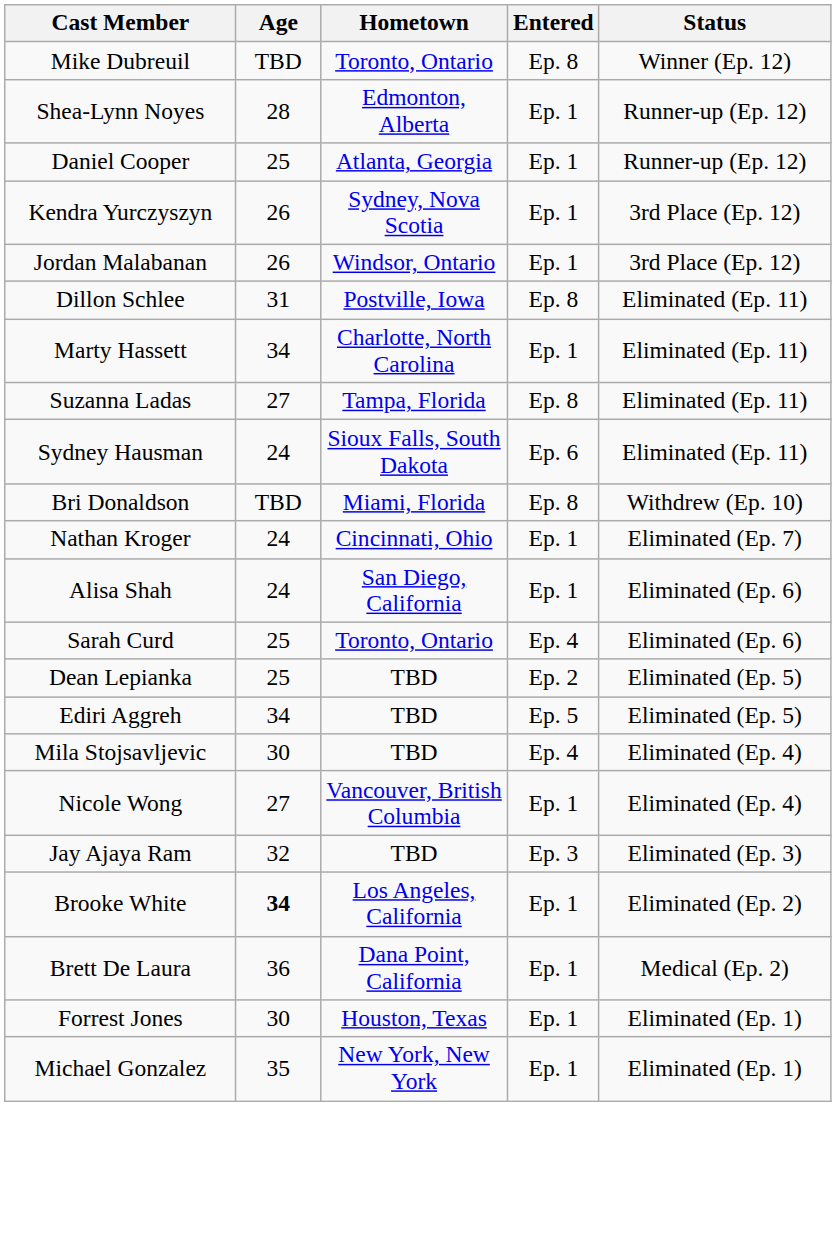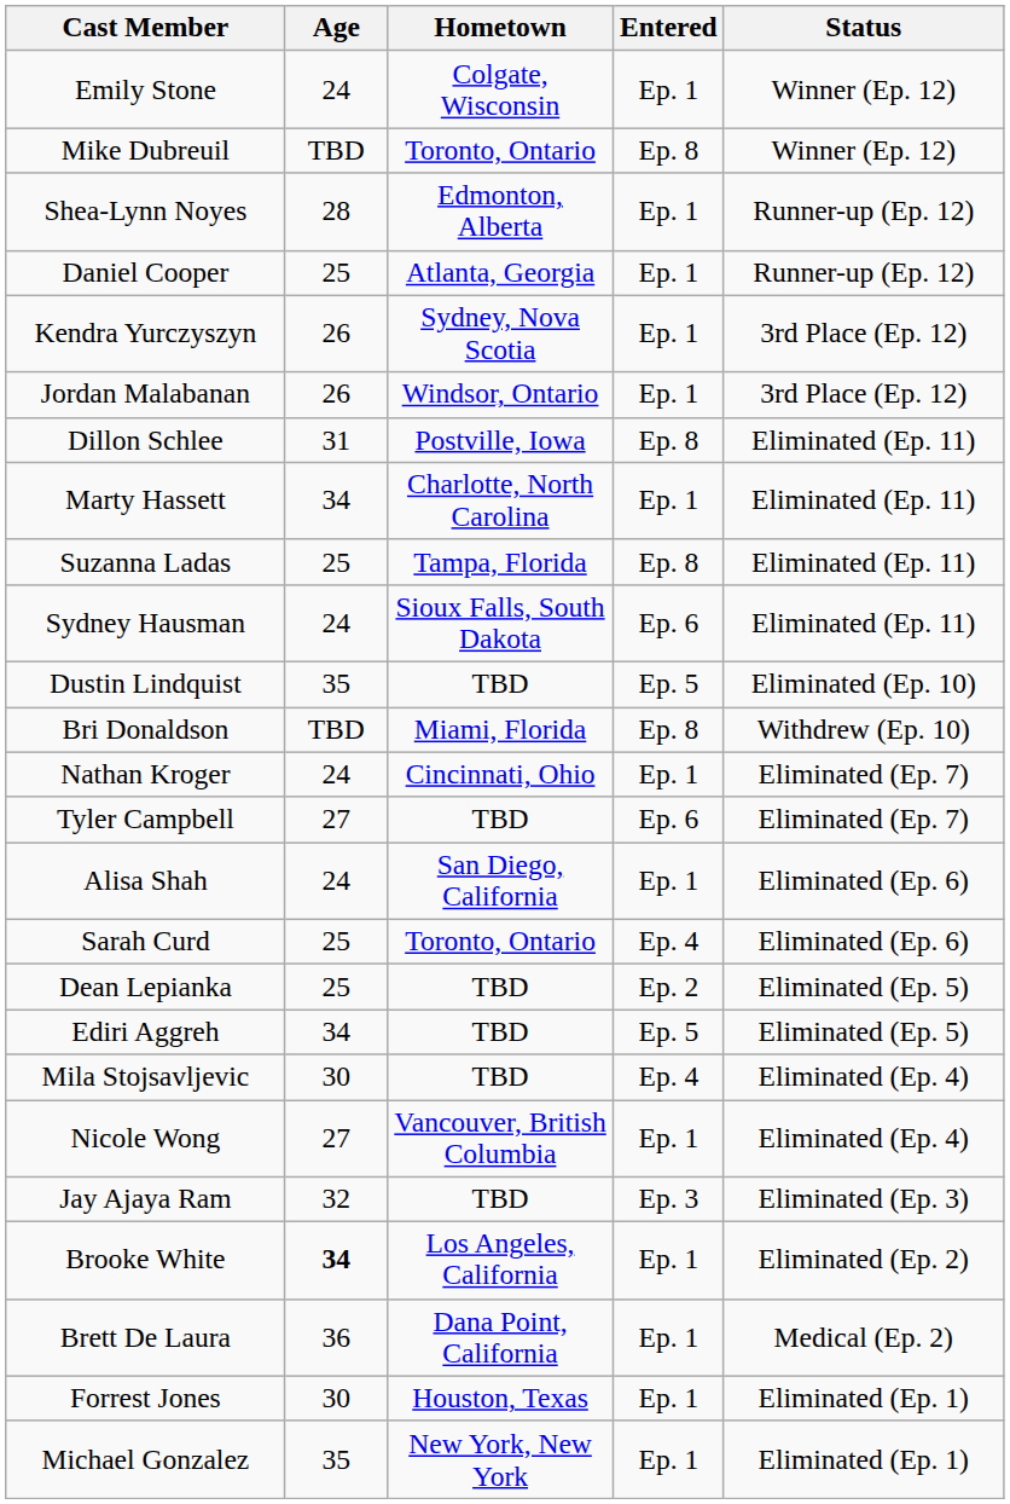 <table class="wikitable sortable" style="text-align:center;">
 <tr>
 <th style="width:150px;">Cast Member</th>
 <th style="width:50px;">Age</th>
 <th style="width:120px;">Hometown</th>
 <th style="width:50px;">Entered</th>
 <th style="width:150px;">Status</th>
+</tr>
+<tr>
+<td>Emily Stone</td>
+<td>24</td>
+<td><a href='#'>Colgate, Wisconsin</a></td>
+<td>Ep. 1</td>
+<td>Winner (Ep. 12)</td>
 </tr>
 <tr>
 <td>Mike Dubreuil</td>
 <td>TBD</td>
 <td><a href='#'>Toronto, Ontario</a></td>
 <td>Ep. 8</td>
 <td>Winner (Ep. 12)</td>
 </tr>
 <tr>
 <td>Shea-Lynn Noyes</td>
 <td>28</td>
 <td><a href='#'>Edmonton, Alberta</a></td>
 <td>Ep. 1</td>
 <td>Runner-up (Ep. 12)</td>
 </tr>
 <tr>
 <td>Daniel Cooper</td>
 <td>25</td>
 <td><a href='#'>Atlanta, Georgia</a></td>
 <td>Ep. 1</td>
 <td>Runner-up (Ep. 12)</td>
 </tr>
 <tr>
 <td>Kendra Yurczyszyn</td>
 <td>26</td>
 <td><a href='#'>Sydney, Nova Scotia</a></td>
 <td>Ep. 1</td>
 <td>3rd Place (Ep. 12)</td>
 </tr>
 <tr>
 <td>Jordan Malabanan</td>
 <td>26</td>
 <td><a href='#'>Windsor, Ontario</a></td>
 <td>Ep. 1</td>
 <td>3rd Place (Ep. 12)</td>
 </tr>
 <tr>
 <td>Dillon Schlee</td>
 <td>31</td>
 <td><a href='#'>Postville, Iowa</a></td>
 <td>Ep. 8</td>
 <td>Eliminated (Ep. 11)</td>
 </tr>
 <tr>
 <td>Marty Hassett</td>
 <td>34</td>
 <td><a href='#'>Charlotte, North Carolina</a></td>
 <td>Ep. 1</td>
 <td>Eliminated (Ep. 11)</td>
 </tr>
 <tr>
 <td>Suzanna Ladas</td>
-<td>27</td>
+<td>25</td>
 <td><a href='#'>Tampa, Florida</a></td>
 <td>Ep. 8</td>
 <td>Eliminated (Ep. 11)</td>
 </tr>
 <tr>
 <td>Sydney Hausman</td>
 <td>24</td>
 <td><a href='#'>Sioux Falls, South Dakota</a></td>
 <td>Ep. 6</td>
 <td>Eliminated (Ep. 11)</td>
+</tr>
+<tr>
+<td>Dustin Lindquist</td>
+<td>35</td>
+<td>TBD</td>
+<td>Ep. 5</td>
+<td>Eliminated (Ep. 10)</td>
 </tr>
 <tr>
 <td>Bri Donaldson</td>
 <td>TBD</td>
 <td><a href='#'>Miami, Florida</a></td>
 <td>Ep. 8</td>
 <td>Withdrew (Ep. 10)</td>
 </tr>
 <tr>
 <td>Nathan Kroger</td>
 <td>24</td>
 <td><a href='#'>Cincinnati, Ohio</a></td>
 <td>Ep. 1</td>
+<td>Eliminated (Ep. 7)</td>
+</tr>
+<tr>
+<td>Tyler Campbell</td>
+<td>27</td>
+<td>TBD</td>
+<td>Ep. 6</td>
 <td>Eliminated (Ep. 7)</td>
 </tr>
 <tr>
 <td>Alisa Shah</td>
 <td>24</td>
 <td><a href='#'>San Diego, California</a></td>
 <td>Ep. 1</td>
 <td>Eliminated (Ep. 6)</td>
 </tr>
 <tr>
 <td>Sarah Curd</td>
 <td>25</td>
 <td><a href='#'>Toronto, Ontario</a></td>
 <td>Ep. 4</td>
 <td>Eliminated (Ep. 6)</td>
 </tr>
 <tr>
 <td>Dean Lepianka</td>
 <td>25</td>
 <td>TBD</td>
 <td>Ep. 2</td>
 <td>Eliminated (Ep. 5)</td>
 </tr>
 <tr>
 <td>Ediri Aggreh</td>
 <td>34</td>
 <td>TBD</td>
 <td>Ep. 5</td>
 <td>Eliminated (Ep. 5)</td>
 </tr>
 <tr>
 <td>Mila Stojsavljevic</td>
 <td>30</td>
 <td>TBD</td>
 <td>Ep. 4</td>
 <td>Eliminated (Ep. 4)</td>
 </tr>
 <tr>
 <td>Nicole Wong</td>
 <td>27</td>
 <td><a href='#'>Vancouver, British Columbia</a></td>
 <td>Ep. 1</td>
 <td>Eliminated (Ep. 4)</td>
 </tr>
 <tr>
 <td>Jay Ajaya Ram</td>
 <td>32</td>
 <td>TBD</td>
 <td>Ep. 3</td>
 <td>Eliminated (Ep. 3)</td>
 </tr>
 <tr>
 <td>Brooke White</td>
 <td><strong>34</strong></td>
 <td><a href='#'>Los Angeles, California</a></td>
 <td>Ep. 1</td>
 <td>Eliminated (Ep. 2)</td>
 </tr>
 <tr>
 <td>Brett De Laura</td>
 <td>36</td>
 <td><a href='#'>Dana Point, California</a></td>
 <td>Ep. 1</td>
 <td>Medical (Ep. 2)</td>
 </tr>
 <tr>
 <td>Forrest Jones</td>
 <td>30</td>
 <td><a href='#'>Houston, Texas</a></td>
 <td>Ep. 1</td>
 <td>Eliminated (Ep. 1)</td>
 </tr>
 <tr>
 <td>Michael Gonzalez</td>
 <td>35</td>
 <td><a href='#'>New York, New York</a></td>
 <td>Ep. 1</td>
 <td>Eliminated (Ep. 1)</td>
 </tr>
 </table>
